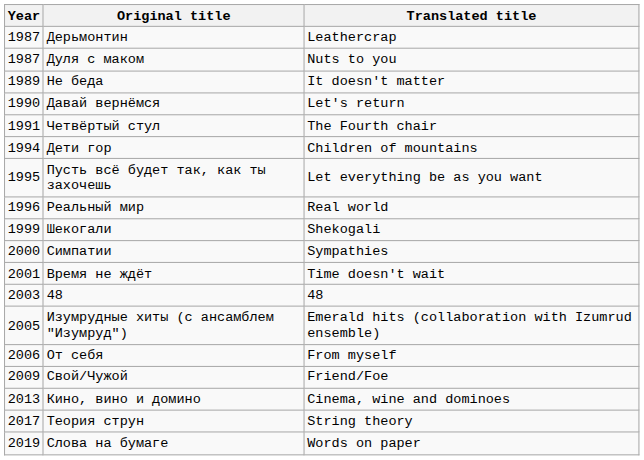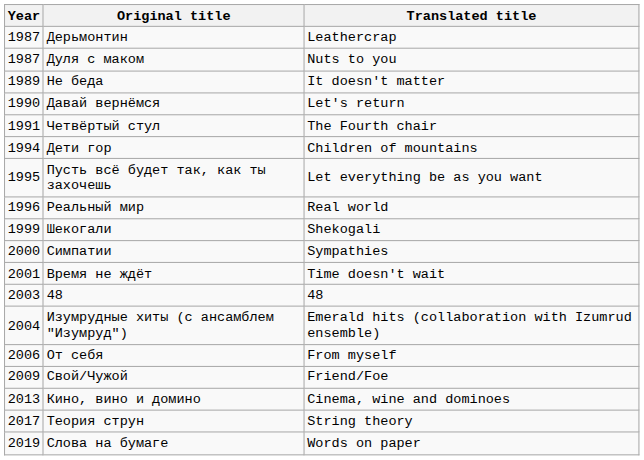 <table class="wikitable">
 <tr>
 <th>Year</th>
 <th>Original title</th>
 <th>Translated title</th>
 </tr>
 <tr>
 <td>1987</td>
 <td>Дерьмонтин</td>
 <td>Leathercrap</td>
 </tr>
 <tr>
 <td>1987</td>
 <td>Дуля с маком</td>
 <td>Nuts to you</td>
 </tr>
 <tr>
 <td>1989</td>
 <td>Не беда</td>
 <td>It doesn't matter</td>
 </tr>
 <tr>
 <td>1990</td>
 <td>Давай вернёмся</td>
 <td>Let's return</td>
 </tr>
 <tr>
 <td>1991</td>
 <td>Четвёртый стул</td>
 <td>The Fourth chair</td>
 </tr>
 <tr>
 <td>1994</td>
 <td>Дети гор</td>
 <td>Children of mountains</td>
 </tr>
 <tr>
 <td>1995</td>
 <td>Пусть всё будет так, как ты захочешь</td>
 <td>Let everything be as you want</td>
 </tr>
 <tr>
 <td>1996</td>
 <td>Реальный мир</td>
 <td>Real world</td>
 </tr>
 <tr>
 <td>1999</td>
 <td>Шекогали</td>
 <td>Shekogali</td>
 </tr>
 <tr>
 <td>2000</td>
 <td>Симпатии</td>
 <td>Sympathies</td>
 </tr>
 <tr>
 <td>2001</td>
 <td>Время не ждёт</td>
 <td>Time doesn't wait</td>
 </tr>
 <tr>
 <td>2003</td>
 <td>48</td>
 <td>48</td>
 </tr>
 <tr>
-<td>2005</td>
+<td>2004</td>
 <td>Изумрудные хиты (с ансамблем "Изумруд")</td>
 <td>Emerald hits (collaboration with Izumrud ensemble)</td>
 </tr>
 <tr>
 <td>2006</td>
 <td>От себя</td>
 <td>From myself</td>
 </tr>
 <tr>
 <td>2009</td>
 <td>Свой/Чужой</td>
 <td>Friend/Foe</td>
 </tr>
 <tr>
 <td>2013</td>
 <td>Кино, вино и домино</td>
 <td>Cinema, wine and dominoes</td>
 </tr>
 <tr>
 <td>2017</td>
 <td>Теория струн</td>
 <td>String theory</td>
 </tr>
 <tr>
 <td>2019</td>
 <td>Слова на бумаге</td>
 <td>Words on paper</td>
 </tr>
 </table>
